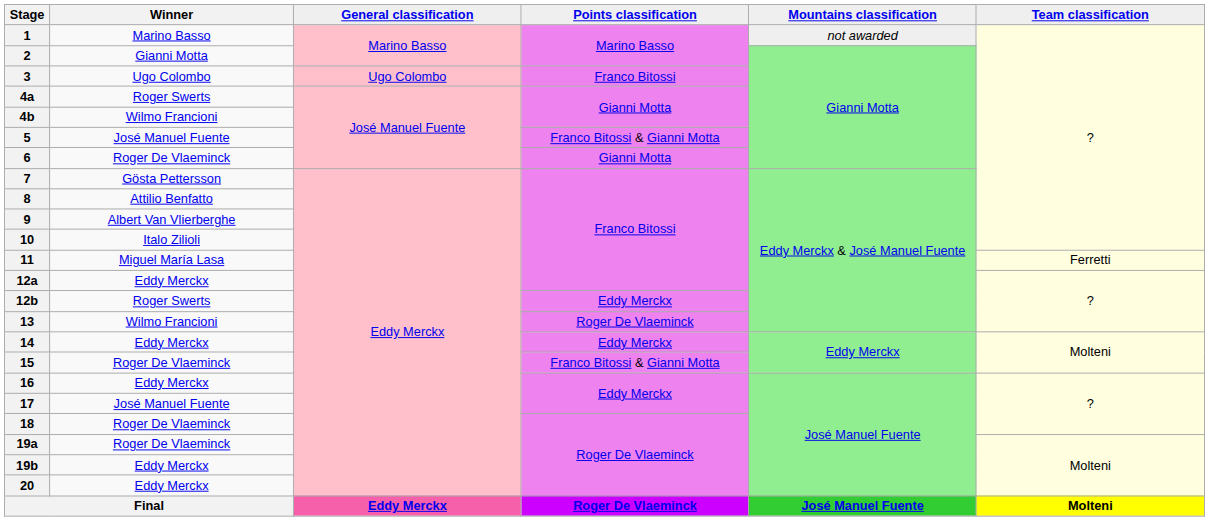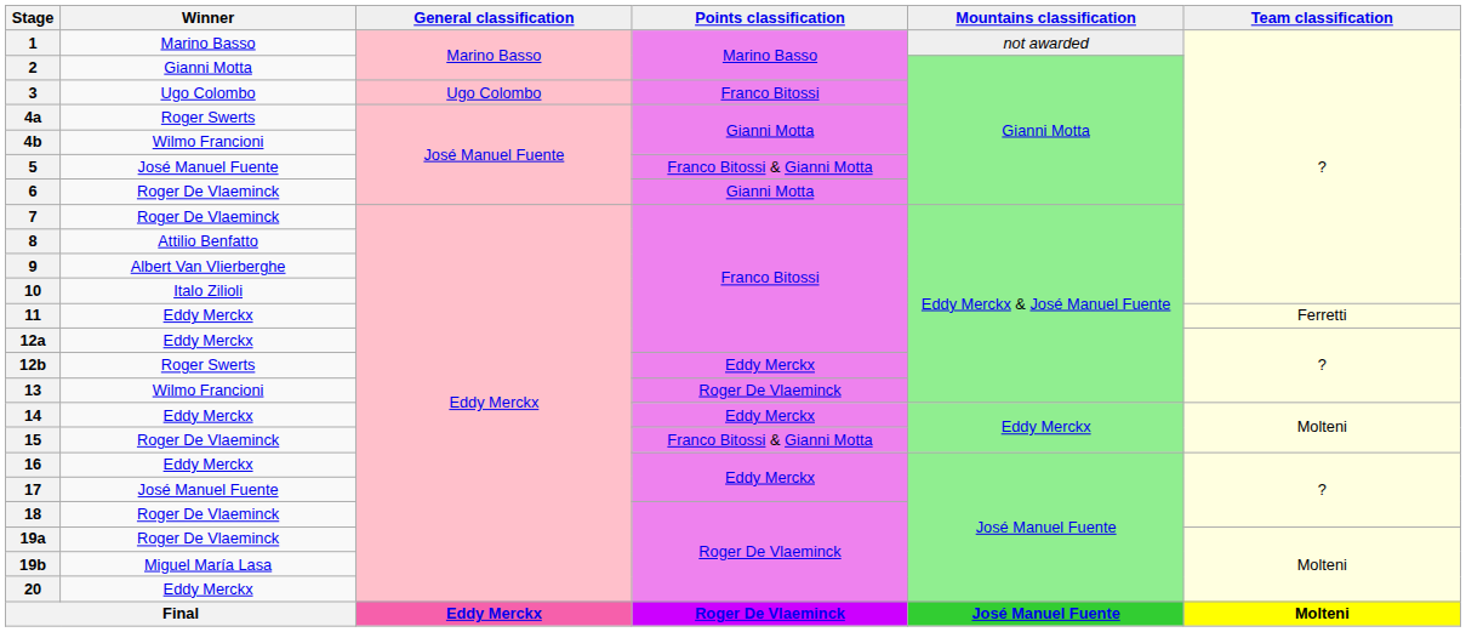 <table class="wikitable" style="text-align: center; font-size:smaller;">
 <tr style="background:#efefef;">
 <th style="width:1%;">Stage</th>
 <th style="width:15%;">Winner</th>
 <th style="background:#efefef; width:14%;"><a href='#'>General classification</a><br></th>
 <th style="background:#efefef; width:14%;"><a href='#'>Points classification</a><br></th>
 <th style="background:#efefef; width:14%;"><a href='#'>Mountains classification</a></th>
 <th style="background:#efefef; width:14%;"><a href='#'>Team classification</a></th>
 </tr>
 <tr>
 <th>1</th>
 <td><a href='#'>Marino Basso</a></td>
 <td style="background:pink;" rowspan="2"><a href='#'>Marino Basso</a></td>
 <td style="background:violet;" rowspan="2"><a href='#'>Marino Basso</a></td>
 <td style="background:#EFEFEF;"><em>not awarded</em></td>
 <td style="background:lightyellow;" rowspan="11">?</td>
 </tr>
 <tr>
 <th>2</th>
 <td><a href='#'>Gianni Motta</a></td>
 <td style="background:lightgreen;" rowspan="6"><a href='#'>Gianni Motta</a></td>
 </tr>
 <tr>
 <th>3</th>
 <td><a href='#'>Ugo Colombo</a></td>
 <td style="background:pink;"><a href='#'>Ugo Colombo</a></td>
 <td style="background:violet;"><a href='#'>Franco Bitossi</a></td>
 </tr>
 <tr>
 <th>4a</th>
 <td><a href='#'>Roger Swerts</a></td>
 <td style="background:pink;" rowspan="4"><a href='#'>José Manuel Fuente</a></td>
 <td style="background:violet;" rowspan="2"><a href='#'>Gianni Motta</a></td>
 </tr>
 <tr>
 <th>4b</th>
 <td><a href='#'>Wilmo Francioni</a></td>
 </tr>
 <tr>
 <th>5</th>
 <td><a href='#'>José Manuel Fuente</a></td>
 <td style="background:violet;"><a href='#'>Franco Bitossi</a> & <a href='#'>Gianni Motta</a></td>
 </tr>
 <tr>
 <th>6</th>
 <td><a href='#'>Roger De Vlaeminck</a></td>
 <td style="background:violet;"><a href='#'>Gianni Motta</a></td>
 </tr>
 <tr>
 <th>7</th>
-<td><a href='#'>Gösta Pettersson</a></td>
+<td><a href='#'>Roger De Vlaeminck</a></td>
 <td style="background:pink;" rowspan="16"><a href='#'>Eddy Merckx</a></td>
 <td style="background:violet;" rowspan="6"><a href='#'>Franco Bitossi</a></td>
 <td style="background:lightgreen;" rowspan="8"><a href='#'>Eddy Merckx</a> & <a href='#'>José Manuel Fuente</a></td>
 </tr>
 <tr>
 <th>8</th>
 <td><a href='#'>Attilio Benfatto</a></td>
 </tr>
 <tr>
 <th>9</th>
 <td><a href='#'>Albert Van Vlierberghe</a></td>
 </tr>
 <tr>
 <th>10</th>
 <td><a href='#'>Italo Zilioli</a></td>
 </tr>
 <tr>
 <th>11</th>
-<td><a href='#'>Miguel María Lasa</a></td>
+<td><a href='#'>Eddy Merckx</a></td>
 <td style="background:lightyellow;" rowspan="1">Ferretti</td>
 </tr>
 <tr>
 <th>12a</th>
 <td><a href='#'>Eddy Merckx</a></td>
 <td style="background:lightyellow;" rowspan="3">?</td>
 </tr>
 <tr>
 <th>12b</th>
 <td><a href='#'>Roger Swerts</a></td>
 <td style="background:violet;"><a href='#'>Eddy Merckx</a></td>
 </tr>
 <tr>
 <th>13</th>
 <td><a href='#'>Wilmo Francioni</a></td>
 <td style="background:violet;"><a href='#'>Roger De Vlaeminck</a></td>
 </tr>
 <tr>
 <th>14</th>
 <td><a href='#'>Eddy Merckx</a></td>
 <td style="background:violet;"><a href='#'>Eddy Merckx</a></td>
 <td style="background:lightgreen;" rowspan="2"><a href='#'>Eddy Merckx</a></td>
 <td style="background:lightyellow;" rowspan="2">Molteni</td>
 </tr>
 <tr>
 <th>15</th>
 <td><a href='#'>Roger De Vlaeminck</a></td>
 <td style="background:violet;"><a href='#'>Franco Bitossi</a> & <a href='#'>Gianni Motta</a></td>
 </tr>
 <tr>
 <th>16</th>
 <td><a href='#'>Eddy Merckx</a></td>
 <td style="background:violet;" rowspan="2"><a href='#'>Eddy Merckx</a></td>
 <td style="background:lightgreen;" rowspan="6"><a href='#'>José Manuel Fuente</a></td>
 <td style="background:lightyellow;" rowspan="3">?</td>
 </tr>
 <tr>
 <th>17</th>
 <td><a href='#'>José Manuel Fuente</a></td>
 </tr>
 <tr>
 <th>18</th>
 <td><a href='#'>Roger De Vlaeminck</a></td>
 <td style="background:violet;" rowspan="4"><a href='#'>Roger De Vlaeminck</a></td>
 </tr>
 <tr>
 <th>19a</th>
 <td><a href='#'>Roger De Vlaeminck</a></td>
 <td style="background:lightyellow;" rowspan="3">Molteni</td>
 </tr>
 <tr>
 <th>19b</th>
-<td><a href='#'>Eddy Merckx</a></td>
+<td><a href='#'>Miguel María Lasa</a></td>
 </tr>
 <tr>
 <th>20</th>
 <td><a href='#'>Eddy Merckx</a></td>
 </tr>
 <tr>
 <th colspan=2><strong>Final</strong></th>
 <th style="background:#F660AB;"><strong><a href='#'>Eddy Merckx</a></strong></th>
 <th style="background:#c0f;"><strong><a href='#'>Roger De Vlaeminck</a></strong></th>
 <th style="background:#32CD32;"><strong><a href='#'>José Manuel Fuente</a></strong></th>
 <th style="background:yellow;"><strong>Molteni</strong></th>
 </tr>
 </table>
